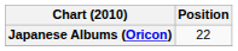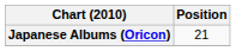 <table class="wikitable plainrowheaders">
 <tr>
 <th>Chart (2010)</th>
 <th>Position</th>
 </tr>
 <tr>
 <th scope="row">Japanese Albums (<a href='#'>Oricon</a>)</th>
-<td style="text-align:center;">22</td>
+<td style="text-align:center;">21</td>
 </tr>
 <tr>
 </tr>
 </table>
